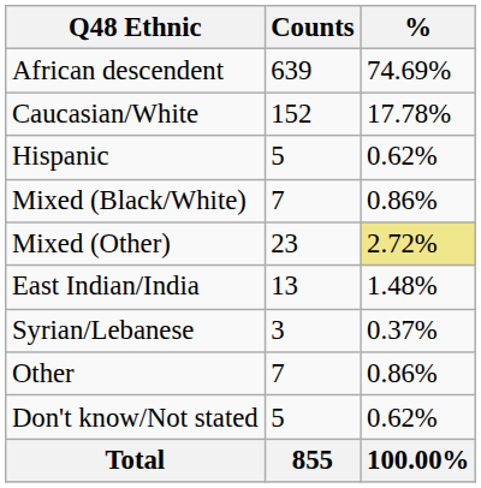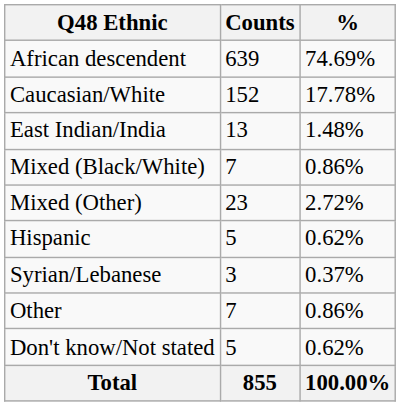 <table class="wikitable sortable">
 <tr>
 <th>Q48 Ethnic</th>
 <th>Counts</th>
 <th>%</th>
 </tr>
 <tr>
 <td>African descendent</td>
 <td>639</td>
 <td>74.69%</td>
 </tr>
 <tr>
 <td>Caucasian/White</td>
 <td>152</td>
 <td>17.78%</td>
 </tr>
 <tr>
-<td>Hispanic</td>
-<td>5</td>
-<td>0.62%</td>
+<td>East Indian/India</td>
+<td>13</td>
+<td>1.48%</td>
 </tr>
 <tr>
 <td>Mixed (Black/White)</td>
 <td>7</td>
 <td>0.86%</td>
 </tr>
 <tr>
 <td>Mixed (Other)</td>
 <td>23</td>
-<td style="background: khaki;">2.72%</td>
+<td>2.72%</td>
 </tr>
 <tr>
-<td>East Indian/India</td>
-<td>13</td>
-<td>1.48%</td>
+<td>Hispanic</td>
+<td>5</td>
+<td>0.62%</td>
 </tr>
 <tr>
 <td>Syrian/Lebanese</td>
 <td>3</td>
 <td>0.37%</td>
 </tr>
 <tr>
 <td>Other</td>
 <td>7</td>
 <td>0.86%</td>
 </tr>
 <tr>
 <td>Don't know/Not stated</td>
 <td>5</td>
 <td>0.62%</td>
 </tr>
 <tr>
 <th>Total</th>
 <th>855</th>
 <th>100.00%</th>
 </tr>
 </table>
